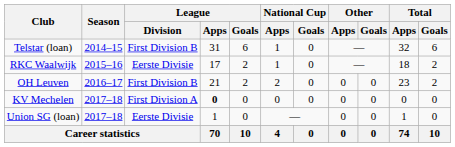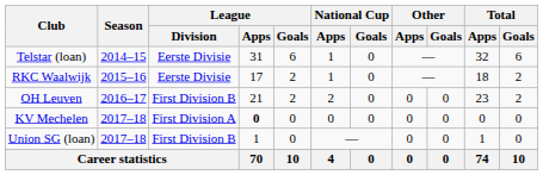 <table class="wikitable" style="text-align:center">
 <tr>
 <th rowspan="2">Club</th>
 <th rowspan="2">Season</th>
 <th colspan="3">League</th>
 <th colspan="2">National Cup</th>
 <th colspan="2">Other</th>
 <th colspan="2">Total</th>
 </tr>
 <tr>
 <th>Division</th>
 <th>Apps</th>
 <th>Goals</th>
 <th>Apps</th>
 <th>Goals</th>
 <th>Apps</th>
 <th>Goals</th>
 <th>Apps</th>
 <th>Goals</th>
 </tr>
 <tr>
 <td><a href='#'>Telstar</a> (loan)</td>
 <td><a href='#'>2014–15</a></td>
-<td><a href='#'>First Division B</a></td>
+<td><a href='#'>Eerste Divisie</a></td>
 <td>31</td>
 <td>6</td>
 <td>1</td>
 <td>0</td>
 <td colspan="2">—</td>
 <td>32</td>
 <td>6</td>
 </tr>
 <tr>
 <td><a href='#'>RKC Waalwijk</a></td>
 <td><a href='#'>2015–16</a></td>
 <td><a href='#'>Eerste Divisie</a></td>
 <td>17</td>
 <td>2</td>
 <td>1</td>
 <td>0</td>
 <td colspan="2">—</td>
 <td>18</td>
 <td>2</td>
 </tr>
 <tr>
 <td><a href='#'>OH Leuven</a></td>
 <td><a href='#'>2016–17</a></td>
 <td><a href='#'>First Division B</a></td>
 <td>21</td>
 <td>2</td>
 <td>2</td>
 <td>0</td>
 <td>0</td>
 <td>0</td>
 <td>23</td>
 <td>2</td>
 </tr>
 <tr>
 <td><a href='#'>KV Mechelen</a></td>
 <td><a href='#'>2017–18</a></td>
 <td><a href='#'>First Division A</a></td>
 <td><strong>0</strong></td>
 <td>0</td>
 <td>0</td>
 <td>0</td>
 <td>0</td>
 <td>0</td>
 <td>0</td>
 <td>0</td>
 </tr>
 <tr>
 <td><a href='#'>Union SG</a> (loan)</td>
 <td><a href='#'>2017–18</a></td>
-<td><a href='#'>Eerste Divisie</a></td>
+<td><a href='#'>First Division B</a></td>
 <td>1</td>
 <td>0</td>
 <td colspan="2">—</td>
 <td>0</td>
 <td>0</td>
 <td>1</td>
 <td>0</td>
 </tr>
 <tr>
 <th colspan="3">Career statistics</th>
 <th>70</th>
 <th>10</th>
 <th>4</th>
 <th>0</th>
 <th>0</th>
 <th>0</th>
 <th>74</th>
 <th>10</th>
 </tr>
 </table>
